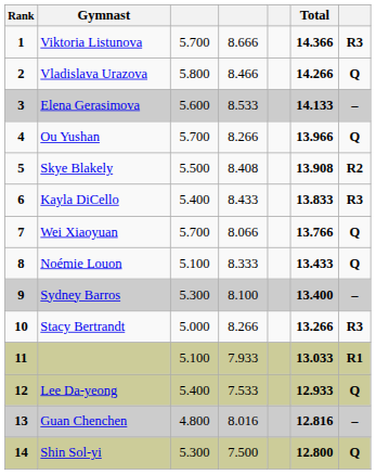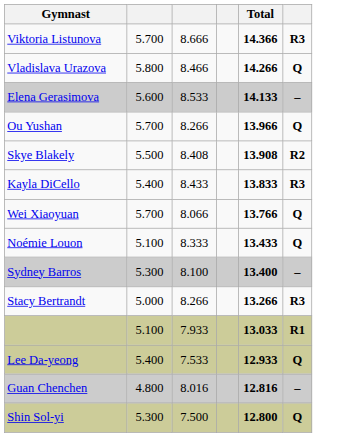 <table style="text-align:center;" class="wikitable sortable">
 <tr>
-<th scope="col" style="width:15px;"><small>Rank</small></th>
 <th scope="col" style="width:150px;">Gymnast</th>
 <th scope="col" style="width:50px;"><small></small></th>
 <th scope="col" style="width:50px;"><small></small></th>
 <th scope="col" style="width:20px;"><small></small></th>
 <th scope="col" style="width:50px;">Total</th>
 <th scope="col" style="width:30px;"><small></small></th>
 </tr>
 <tr>
-<td scope="row" style="text-align:center"><strong>1</strong></td>
 <td style="height:30px; text-align:left;"> <a href='#'>Viktoria Listunova</a></td>
 <td>5.700</td>
 <td>8.666</td>
 <td></td>
 <td><strong>14.366</strong></td>
 <td><strong>R3</strong></td>
 </tr>
 <tr>
-<td scope="row" style="text-align:center"><strong>2</strong></td>
 <td style="height:30px; text-align:left;"> <a href='#'>Vladislava Urazova</a></td>
 <td>5.800</td>
 <td>8.466</td>
 <td></td>
 <td><strong>14.266</strong></td>
 <td><strong>Q</strong></td>
 </tr>
 <tr style="background:#cccccc;">
-<td scope="row" style="text-align:center"><strong>3</strong></td>
 <td style="height:30px; text-align:left;"> <a href='#'>Elena Gerasimova</a></td>
 <td>5.600</td>
 <td>8.533</td>
 <td></td>
 <td><strong>14.133</strong></td>
 <td><strong>–</strong></td>
 </tr>
 <tr>
-<td scope="row" style="text-align:center"><strong>4</strong></td>
 <td style="height:30px; text-align:left;"> <a href='#'>Ou Yushan</a></td>
 <td>5.700</td>
 <td>8.266</td>
 <td></td>
 <td><strong>13.966</strong></td>
 <td><strong>Q</strong></td>
 </tr>
 <tr>
-<td scope="row" style="text-align:center"><strong>5</strong></td>
 <td style="height:30px; text-align:left;"> <a href='#'>Skye Blakely</a></td>
 <td>5.500</td>
 <td>8.408</td>
 <td></td>
 <td><strong>13.908</strong></td>
 <td><strong>R2</strong></td>
 </tr>
 <tr>
-<td scope="row" style="text-align:center"><strong>6</strong></td>
 <td style="height:30px; text-align:left;"> <a href='#'>Kayla DiCello</a></td>
 <td>5.400</td>
 <td>8.433</td>
 <td></td>
 <td><strong>13.833</strong></td>
 <td><strong>R3</strong></td>
 </tr>
 <tr>
-<td scope="row" style="text-align:center"><strong>7</strong></td>
 <td style="height:30px; text-align:left;"> <a href='#'>Wei Xiaoyuan</a></td>
 <td>5.700</td>
 <td>8.066</td>
 <td></td>
 <td><strong>13.766</strong></td>
 <td><strong>Q</strong></td>
 </tr>
 <tr>
-<td scope="row" style="text-align:center"><strong>8</strong></td>
 <td style="height:30px; text-align:left;"> <a href='#'>Noémie Louon</a></td>
 <td>5.100</td>
 <td>8.333</td>
 <td></td>
 <td><strong>13.433</strong></td>
 <td><strong>Q</strong></td>
 </tr>
 <tr style="background:#cccccc;">
-<td scope="row" style="text-align:center"><strong>9</strong></td>
 <td style="height:30px; text-align:left;"> <a href='#'>Sydney Barros</a></td>
 <td>5.300</td>
 <td>8.100</td>
 <td></td>
 <td><strong>13.400</strong></td>
 <td><strong>–</strong></td>
 </tr>
 <tr>
-<td scope="row" style="text-align:center"><strong>10</strong></td>
 <td style="height:30px; text-align:left;"> <a href='#'>Stacy Bertrandt</a></td>
 <td>5.000</td>
 <td>8.266</td>
 <td></td>
 <td><strong>13.266</strong></td>
 <td><strong>R3</strong></td>
 </tr>
 <tr style="background:#cccc99;">
-<td scope="row" style="text-align:center"><strong>11</strong></td>
 <td style="height:30px; text-align:left;"></td>
 <td>5.100</td>
 <td>7.933</td>
 <td></td>
 <td><strong>13.033</strong></td>
 <td><strong>R1</strong></td>
 </tr>
 <tr style="background:#cccc99;">
-<td scope="row" style="text-align:center"><strong>12</strong></td>
 <td style="height:30px; text-align:left;"> <a href='#'>Lee Da-yeong</a></td>
 <td>5.400</td>
 <td>7.533</td>
 <td></td>
 <td><strong>12.933</strong></td>
 <td><strong>Q</strong></td>
 </tr>
 <tr style="background:#cccccc;">
-<td scope="row" style="text-align:center"><strong>13</strong></td>
 <td style="height:30px; text-align:left;"> <a href='#'>Guan Chenchen</a></td>
 <td>4.800</td>
 <td>8.016</td>
 <td></td>
 <td><strong>12.816</strong></td>
 <td><strong>–</strong></td>
 </tr>
 <tr style="background:#cccc99;">
-<td scope="row" style="text-align:center"><strong>14</strong></td>
 <td style="height:30px; text-align:left;"> <a href='#'>Shin Sol-yi</a></td>
 <td>5.300</td>
 <td>7.500</td>
 <td></td>
 <td><strong>12.800</strong></td>
 <td><strong>Q</strong></td>
 </tr>
 </table>
